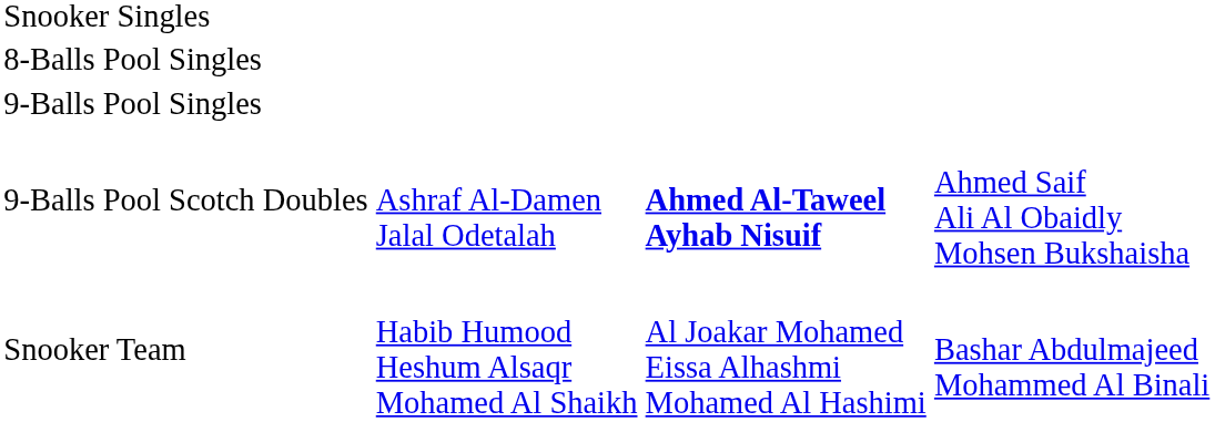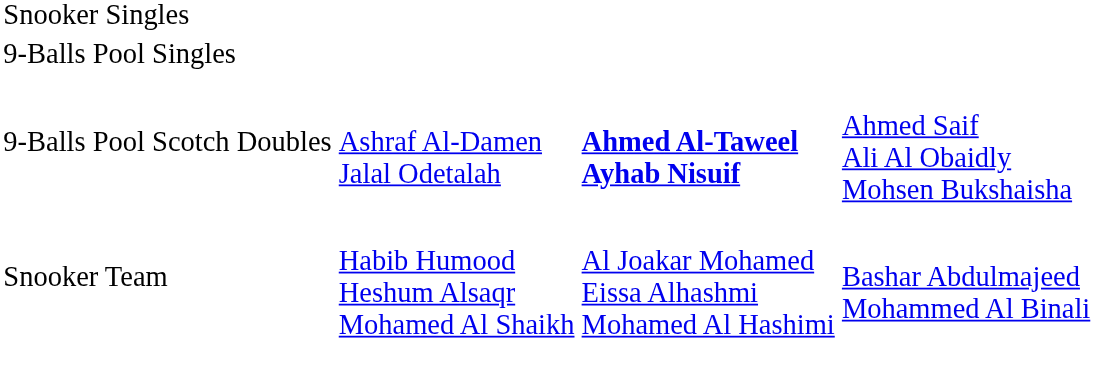 <table>
 <tr>
 <td>Snooker Singles</td>
-<td></td>
-<td></td>
-<td></td>
-</tr>
-<tr>
-<td>8-Balls Pool Singles</td>
 <td></td>
 <td></td>
 <td></td>
 </tr>
 <tr>
 <td>9-Balls Pool Singles</td>
 <td></td>
 <td></td>
 <td></td>
 </tr>
 <tr>
 <td>9-Balls Pool Scotch Doubles</td>
 <td><br><a href='#'>Ashraf Al-Damen</a><br><a href='#'>Jalal Odetalah</a></td>
 <td><strong><br><a href='#'>Ahmed Al-Taweel</a><br><a href='#'>Ayhab Nisuif</a></strong></td>
 <td><br><a href='#'>Ahmed Saif</a><br><a href='#'>Ali Al Obaidly</a><br><a href='#'>Mohsen Bukshaisha</a></td>
 </tr>
 <tr>
 <td>Snooker Team</td>
 <td><br><a href='#'>Habib Humood</a><br><a href='#'>Heshum Alsaqr</a><br><a href='#'>Mohamed Al Shaikh</a></td>
 <td><br><a href='#'>Al Joakar Mohamed</a><br><a href='#'>Eissa Alhashmi</a><br><a href='#'>Mohamed Al Hashimi</a></td>
 <td><br><a href='#'>Bashar Abdulmajeed</a><br><a href='#'>Mohammed Al Binali</a></td>
 </tr>
 </table>
